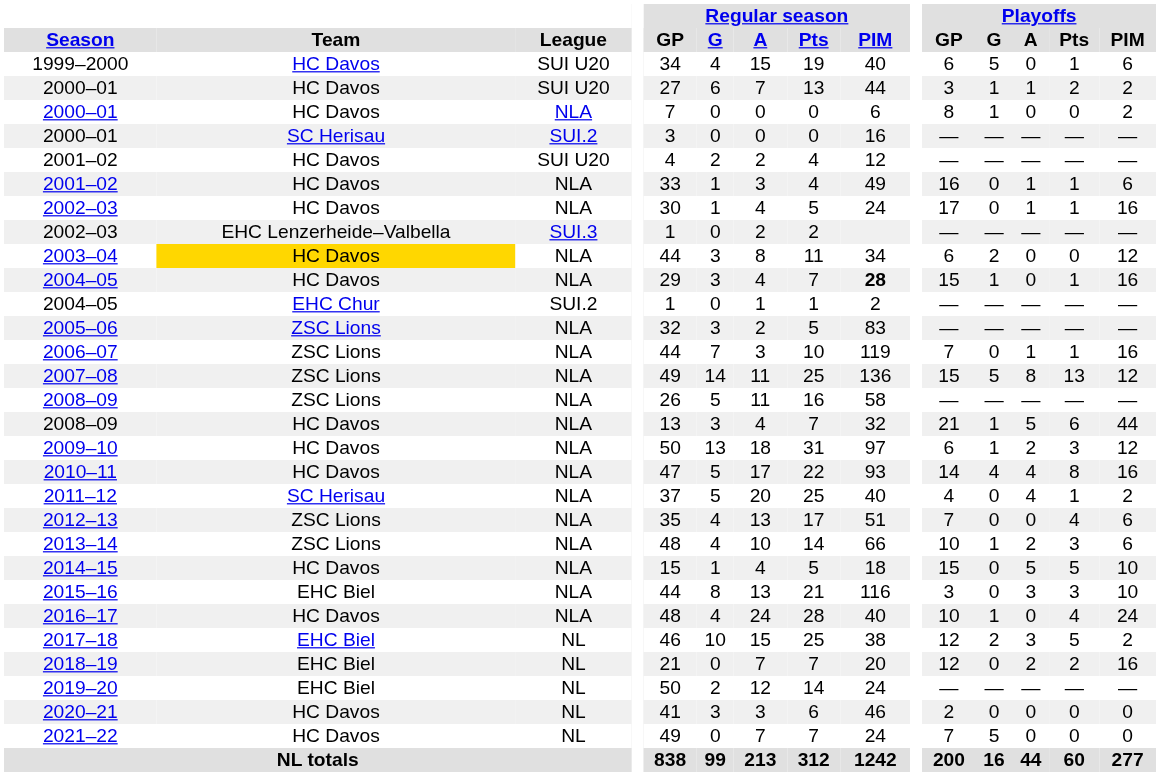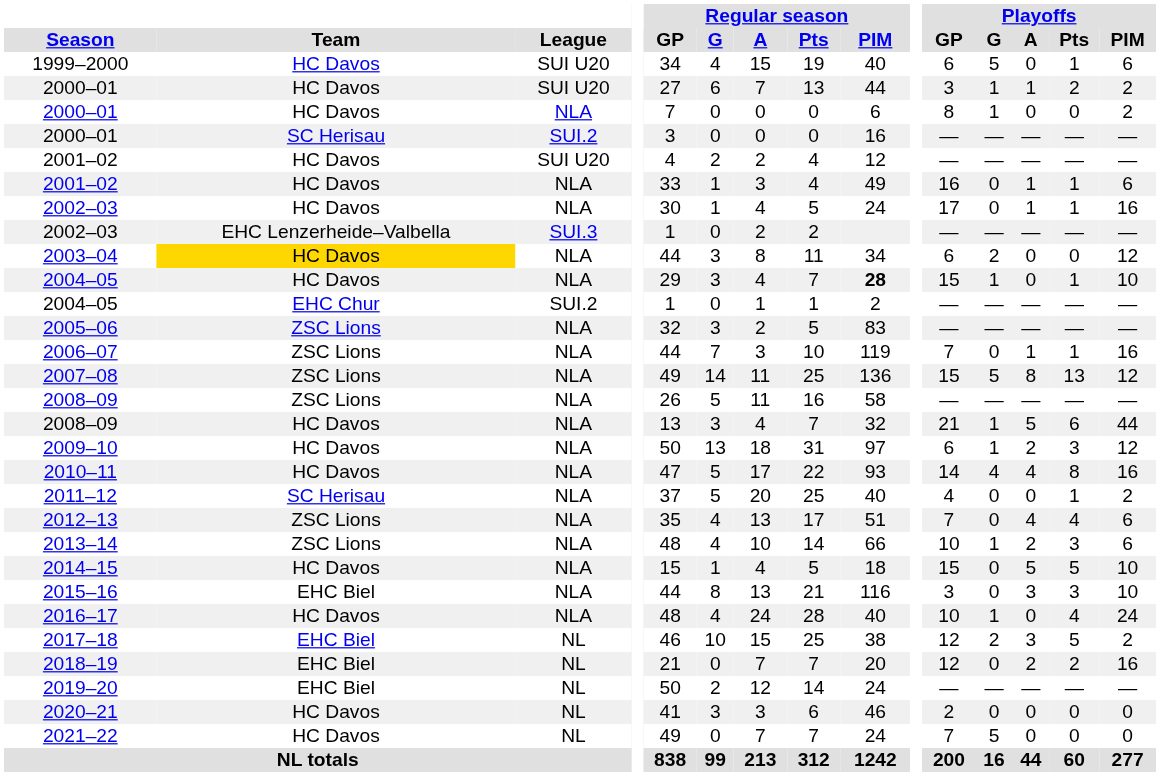 <table border="0" cellpadding="1" cellspacing="0" style="text-align:center; width:60em">
 <tr bgcolor="#e0e0e0">
 <th colspan="3" bgcolor="#ffffff"> </th>
 <th rowspan="99" bgcolor="#ffffff"> </th>
 <th colspan="5"><a href='#'>Regular season</a></th>
 <th rowspan="99" bgcolor="#ffffff"> </th>
 <th colspan="5"><a href='#'>Playoffs</a></th>
 </tr>
 <tr bgcolor="#e0e0e0">
 <th><a href='#'>Season</a></th>
 <th>Team</th>
 <th>League</th>
 <th>GP</th>
 <th><a href='#'>G</a></th>
 <th><a href='#'>A</a></th>
 <th><a href='#'>Pts</a></th>
 <th><a href='#'>PIM</a></th>
 <th>GP</th>
 <th>G</th>
 <th>A</th>
 <th>Pts</th>
 <th>PIM</th>
 </tr>
 <tr>
 <td>1999–2000</td>
 <td><a href='#'>HC Davos</a></td>
 <td>SUI U20</td>
 <td>34</td>
 <td>4</td>
 <td>15</td>
 <td>19</td>
 <td>40</td>
 <td>6</td>
 <td>5</td>
 <td>0</td>
 <td>1</td>
 <td>6</td>
 </tr>
 <tr bgcolor="#f0f0f0">
 <td>2000–01</td>
 <td>HC Davos</td>
 <td>SUI U20</td>
 <td>27</td>
 <td>6</td>
 <td>7</td>
 <td>13</td>
 <td>44</td>
 <td>3</td>
 <td>1</td>
 <td>1</td>
 <td>2</td>
 <td>2</td>
 </tr>
 <tr>
 <td><a href='#'>2000–01</a></td>
 <td>HC Davos</td>
 <td><a href='#'>NLA</a></td>
 <td>7</td>
 <td>0</td>
 <td>0</td>
 <td>0</td>
 <td>6</td>
 <td>8</td>
 <td>1</td>
 <td>0</td>
 <td>0</td>
 <td>2</td>
 </tr>
 <tr bgcolor="#f0f0f0">
 <td>2000–01</td>
 <td><a href='#'>SC Herisau</a></td>
 <td><a href='#'>SUI.2</a></td>
 <td>3</td>
 <td>0</td>
 <td>0</td>
 <td>0</td>
 <td>16</td>
 <td>—</td>
 <td>—</td>
 <td>—</td>
 <td>—</td>
 <td>—</td>
 </tr>
 <tr>
 <td>2001–02</td>
 <td>HC Davos</td>
 <td>SUI U20</td>
 <td>4</td>
 <td>2</td>
 <td>2</td>
 <td>4</td>
 <td>12</td>
 <td>—</td>
 <td>—</td>
 <td>—</td>
 <td>—</td>
 <td>—</td>
 </tr>
 <tr bgcolor="#f0f0f0">
 <td><a href='#'>2001–02</a></td>
 <td>HC Davos</td>
 <td>NLA</td>
 <td>33</td>
 <td>1</td>
 <td>3</td>
 <td>4</td>
 <td>49</td>
 <td>16</td>
 <td>0</td>
 <td>1</td>
 <td>1</td>
 <td>6</td>
 </tr>
 <tr>
 <td><a href='#'>2002–03</a></td>
 <td>HC Davos</td>
 <td>NLA</td>
 <td>30</td>
 <td>1</td>
 <td>4</td>
 <td>5</td>
 <td>24</td>
 <td>17</td>
 <td>0</td>
 <td>1</td>
 <td>1</td>
 <td>16</td>
 </tr>
 <tr bgcolor="#f0f0f0">
 <td>2002–03</td>
 <td>EHC Lenzerheide–Valbella</td>
 <td><a href='#'>SUI.3</a></td>
 <td>1</td>
 <td>0</td>
 <td>2</td>
 <td>2</td>
 <td></td>
 <td>—</td>
 <td>—</td>
 <td>—</td>
 <td>—</td>
 <td>—</td>
 </tr>
 <tr>
 <td><a href='#'>2003–04</a></td>
 <td style="background: gold;">HC Davos</td>
 <td>NLA</td>
 <td>44</td>
 <td>3</td>
 <td>8</td>
 <td>11</td>
 <td>34</td>
 <td>6</td>
 <td>2</td>
 <td>0</td>
 <td>0</td>
 <td>12</td>
 </tr>
 <tr bgcolor="#f0f0f0">
 <td><a href='#'>2004–05</a></td>
 <td>HC Davos</td>
 <td>NLA</td>
 <td>29</td>
 <td>3</td>
 <td>4</td>
 <td>7</td>
 <td><strong>28</strong></td>
 <td>15</td>
 <td>1</td>
 <td>0</td>
 <td>1</td>
-<td>16</td>
+<td>10</td>
 </tr>
 <tr>
 <td>2004–05</td>
 <td><a href='#'>EHC Chur</a></td>
 <td>SUI.2</td>
 <td>1</td>
 <td>0</td>
 <td>1</td>
 <td>1</td>
 <td>2</td>
 <td>—</td>
 <td>—</td>
 <td>—</td>
 <td>—</td>
 <td>—</td>
 </tr>
 <tr bgcolor="#f0f0f0">
 <td><a href='#'>2005–06</a></td>
 <td><a href='#'>ZSC Lions</a></td>
 <td>NLA</td>
 <td>32</td>
 <td>3</td>
 <td>2</td>
 <td>5</td>
 <td>83</td>
 <td>—</td>
 <td>—</td>
 <td>—</td>
 <td>—</td>
 <td>—</td>
 </tr>
 <tr>
 <td><a href='#'>2006–07</a></td>
 <td>ZSC Lions</td>
 <td>NLA</td>
 <td>44</td>
 <td>7</td>
 <td>3</td>
 <td>10</td>
 <td>119</td>
 <td>7</td>
 <td>0</td>
 <td>1</td>
 <td>1</td>
 <td>16</td>
 </tr>
 <tr bgcolor="#f0f0f0">
 <td><a href='#'>2007–08</a></td>
 <td>ZSC Lions</td>
 <td>NLA</td>
 <td>49</td>
 <td>14</td>
 <td>11</td>
 <td>25</td>
 <td>136</td>
 <td>15</td>
 <td>5</td>
 <td>8</td>
 <td>13</td>
 <td>12</td>
 </tr>
 <tr>
 <td><a href='#'>2008–09</a></td>
 <td>ZSC Lions</td>
 <td>NLA</td>
 <td>26</td>
 <td>5</td>
 <td>11</td>
 <td>16</td>
 <td>58</td>
 <td>—</td>
 <td>—</td>
 <td>—</td>
 <td>—</td>
 <td>—</td>
 </tr>
 <tr bgcolor="#f0f0f0">
 <td>2008–09</td>
 <td>HC Davos</td>
 <td>NLA</td>
 <td>13</td>
 <td>3</td>
 <td>4</td>
 <td>7</td>
 <td>32</td>
 <td>21</td>
 <td>1</td>
 <td>5</td>
 <td>6</td>
 <td>44</td>
 </tr>
 <tr>
 <td><a href='#'>2009–10</a></td>
 <td>HC Davos</td>
 <td>NLA</td>
 <td>50</td>
 <td>13</td>
 <td>18</td>
 <td>31</td>
 <td>97</td>
 <td>6</td>
 <td>1</td>
 <td>2</td>
 <td>3</td>
 <td>12</td>
 </tr>
 <tr bgcolor="#f0f0f0">
 <td><a href='#'>2010–11</a></td>
 <td>HC Davos</td>
 <td>NLA</td>
 <td>47</td>
 <td>5</td>
 <td>17</td>
 <td>22</td>
 <td>93</td>
 <td>14</td>
 <td>4</td>
 <td>4</td>
 <td>8</td>
 <td>16</td>
 </tr>
 <tr>
 <td><a href='#'>2011–12</a></td>
 <td><a href='#'>SC Herisau</a></td>
 <td>NLA</td>
 <td>37</td>
 <td>5</td>
 <td>20</td>
 <td>25</td>
 <td>40</td>
 <td>4</td>
 <td>0</td>
-<td>4</td>
+<td>0</td>
 <td>1</td>
 <td>2</td>
 </tr>
 <tr bgcolor="#f0f0f0">
 <td><a href='#'>2012–13</a></td>
 <td>ZSC Lions</td>
 <td>NLA</td>
 <td>35</td>
 <td>4</td>
 <td>13</td>
 <td>17</td>
 <td>51</td>
 <td>7</td>
 <td>0</td>
-<td>0</td>
+<td>4</td>
 <td>4</td>
 <td>6</td>
 </tr>
 <tr>
 <td><a href='#'>2013–14</a></td>
 <td>ZSC Lions</td>
 <td>NLA</td>
 <td>48</td>
 <td>4</td>
 <td>10</td>
 <td>14</td>
 <td>66</td>
 <td>10</td>
 <td>1</td>
 <td>2</td>
 <td>3</td>
 <td>6</td>
 </tr>
 <tr bgcolor="#f0f0f0">
 <td><a href='#'>2014–15</a></td>
 <td>HC Davos</td>
 <td>NLA</td>
 <td>15</td>
 <td>1</td>
 <td>4</td>
 <td>5</td>
 <td>18</td>
 <td>15</td>
 <td>0</td>
 <td>5</td>
 <td>5</td>
 <td>10</td>
 </tr>
 <tr>
 <td><a href='#'>2015–16</a></td>
 <td>EHC Biel</td>
 <td>NLA</td>
 <td>44</td>
 <td>8</td>
 <td>13</td>
 <td>21</td>
 <td>116</td>
 <td>3</td>
 <td>0</td>
 <td>3</td>
 <td>3</td>
 <td>10</td>
 </tr>
 <tr bgcolor="#f0f0f0">
 <td><a href='#'>2016–17</a></td>
 <td>HC Davos</td>
 <td>NLA</td>
 <td>48</td>
 <td>4</td>
 <td>24</td>
 <td>28</td>
 <td>40</td>
 <td>10</td>
 <td>1</td>
 <td>0</td>
 <td>4</td>
 <td>24</td>
 </tr>
 <tr>
 <td><a href='#'>2017–18</a></td>
 <td><a href='#'>EHC Biel</a></td>
 <td>NL</td>
 <td>46</td>
 <td>10</td>
 <td>15</td>
 <td>25</td>
 <td>38</td>
 <td>12</td>
 <td>2</td>
 <td>3</td>
 <td>5</td>
 <td>2</td>
 </tr>
 <tr bgcolor="#f0f0f0">
 <td><a href='#'>2018–19</a></td>
 <td>EHC Biel</td>
 <td>NL</td>
 <td>21</td>
 <td>0</td>
 <td>7</td>
 <td>7</td>
 <td>20</td>
 <td>12</td>
 <td>0</td>
 <td>2</td>
 <td>2</td>
 <td>16</td>
 </tr>
 <tr>
 <td><a href='#'>2019–20</a></td>
 <td>EHC Biel</td>
 <td>NL</td>
 <td>50</td>
 <td>2</td>
 <td>12</td>
 <td>14</td>
 <td>24</td>
 <td>—</td>
 <td>—</td>
 <td>—</td>
 <td>—</td>
 <td>—</td>
 </tr>
 <tr bgcolor="#f0f0f0">
 <td><a href='#'>2020–21</a></td>
 <td>HC Davos</td>
 <td>NL</td>
 <td>41</td>
 <td>3</td>
 <td>3</td>
 <td>6</td>
 <td>46</td>
 <td>2</td>
 <td>0</td>
 <td>0</td>
 <td>0</td>
 <td>0</td>
 </tr>
 <tr>
 <td><a href='#'>2021–22</a></td>
 <td>HC Davos</td>
 <td>NL</td>
 <td>49</td>
 <td>0</td>
 <td>7</td>
 <td>7</td>
 <td>24</td>
 <td>7</td>
 <td>5</td>
 <td>0</td>
 <td>0</td>
 <td>0</td>
 </tr>
 <tr bgcolor="#e0e0e0">
 <th colspan="3">NL totals</th>
 <th>838</th>
 <th>99</th>
 <th>213</th>
 <th>312</th>
 <th>1242</th>
 <th>200</th>
 <th>16</th>
 <th>44</th>
 <th>60</th>
 <th>277</th>
 </tr>
 </table>
